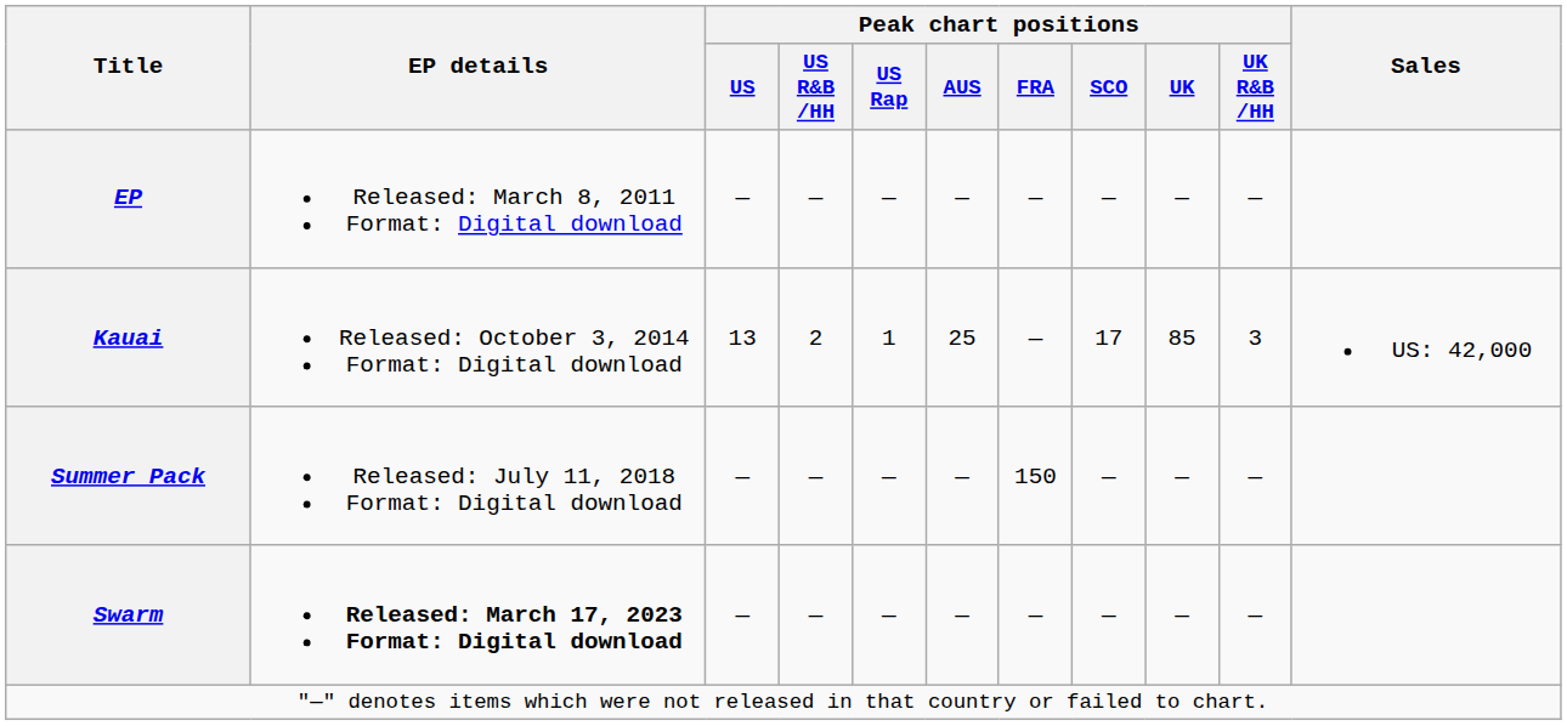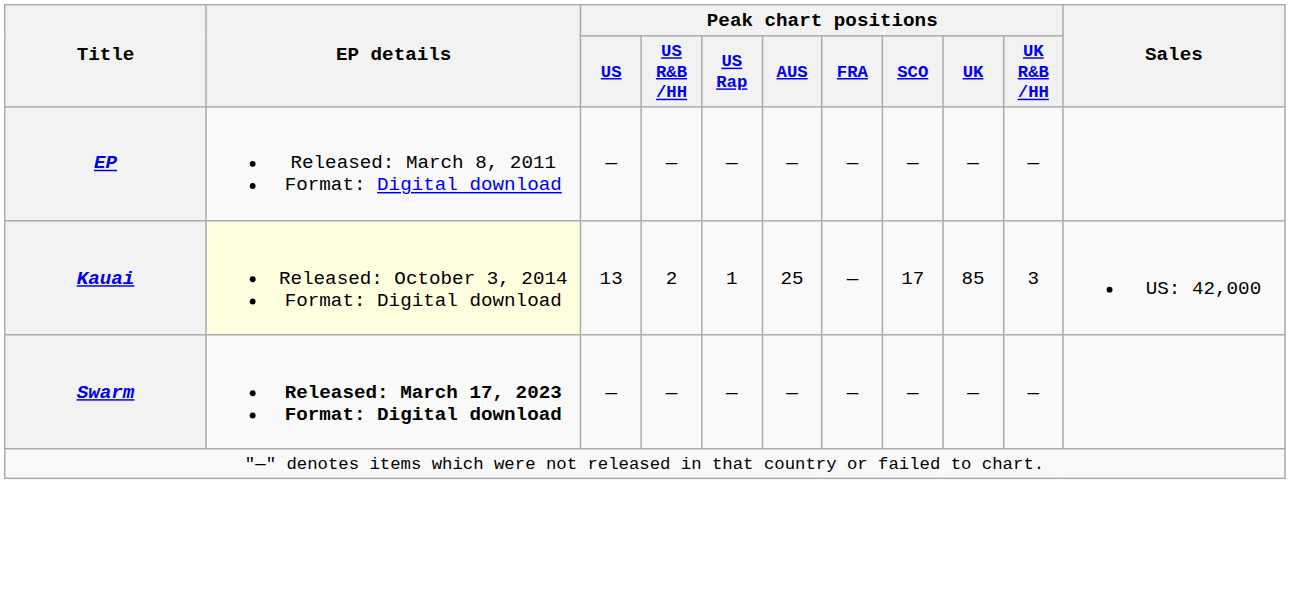 <table class="wikitable plainrowheaders" style="text-align:center;">
 <tr>
 <th scope="col" rowspan="2" style="width:10em;">Title</th>
 <th scope="col" rowspan="2" style="width:19em;">EP details</th>
 <th scope="col" colspan="8">Peak chart positions</th>
 <th scope="col" rowspan="2" style="width:11em;">Sales</th>
 </tr>
 <tr>
 <th scope="col" style="width:3em;font-size:90%;"><a href='#'>US</a><br></th>
 <th scope="col" style="width:3em;font-size:90%;"><a href='#'>US<br>R&B<br>/HH</a><br></th>
 <th scope="col" style="width:3em;font-size:90%;"><a href='#'>US<br>Rap</a><br></th>
 <th scope="col" style="width:3em;font-size:90%;"><a href='#'>AUS</a><br></th>
 <th scope="col" style="width:3em;font-size:90%;"><a href='#'>FRA</a><br></th>
 <th scope="col" style="width:3em;font-size:90%;"><a href='#'>SCO</a><br></th>
 <th scope="col" style="width:3em;font-size:90%;"><a href='#'>UK</a><br></th>
 <th scope="col" style="width:3em;font-size:90%;"><a href='#'>UK<br>R&B<br>/HH</a><br></th>
 </tr>
 <tr>
 <th scope="row"><em><a href='#'>EP</a></em></th>
 <td><br><ul><li>Released: March 8, 2011</li><li>Format: <a href='#'>Digital download</a></li></ul></td>
 <td>—</td>
 <td>—</td>
 <td>—</td>
 <td>—</td>
 <td>—</td>
 <td>—</td>
 <td>—</td>
 <td>—</td>
 <td></td>
 </tr>
 <tr>
 <th scope="row"><em><a href='#'>Kauai</a></em></th>
-<td><br><ul><li>Released: October 3, 2014</li><li>Format: Digital download</li></ul></td>
+<td style="background: lightyellow;"><br><ul><li>Released: October 3, 2014</li><li>Format: Digital download</li></ul></td>
 <td>13</td>
 <td>2</td>
 <td>1</td>
 <td>25</td>
 <td>—</td>
 <td>17</td>
 <td>85</td>
 <td>3</td>
 <td><br><ul><li>US: 42,000</li></ul></td>
-</tr>
-<tr>
-<th scope="row"><em><a href='#'>Summer Pack</a></em></th>
-<td><br><ul><li>Released: July 11, 2018</li><li>Format: Digital download</li></ul></td>
-<td>—</td>
-<td>—</td>
-<td>—</td>
-<td>—</td>
-<td>150</td>
-<td>—</td>
-<td>—</td>
-<td>—</td>
-<td></td>
 </tr>
 <tr>
 <th scope="row"><em><a href='#'>Swarm</a></em><br></th>
 <td><strong><br><ul><li>Released: March 17, 2023</li><li>Format: Digital download</li></ul></strong></td>
 <td>—</td>
 <td>—</td>
 <td>—</td>
 <td>—</td>
 <td>—</td>
 <td>—</td>
 <td>—</td>
 <td>—</td>
 <td></td>
 </tr>
 <tr>
 <td colspan="11" style="font-size:90%;">"—" denotes items which were not released in that country or failed to chart.</td>
 </tr>
 </table>
